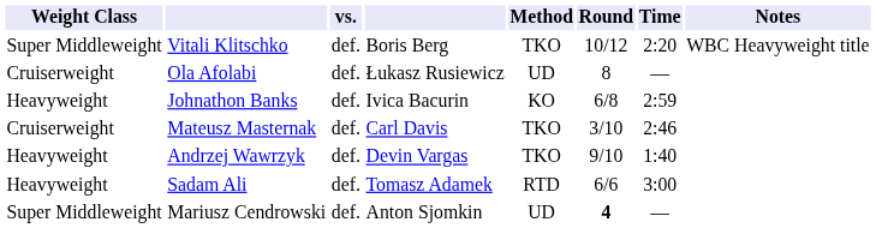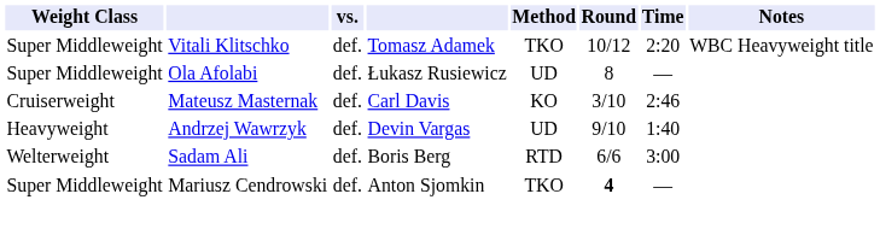 <table class="toccolours" style="font-size: 85%;">
 <tr>
 <th style="background:#e6e8fa; color:#000; text-align:center;">Weight Class</th>
 <th style="background:#e6e8fa; color:#000; text-align:center;"></th>
 <th style="background:#e6e8fa; color:#000; text-align:center;">vs.</th>
 <th style="background:#e6e8fa; color:#000; text-align:center;"></th>
 <th style="background:#e6e8fa; color:#000; text-align:center;">Method</th>
 <th style="background:#e6e8fa; color:#000; text-align:center;">Round</th>
 <th style="background:#e6e8fa; color:#000; text-align:center;">Time</th>
 <th style="background:#e6e8fa; color:#000; text-align:center;">Notes</th>
 </tr>
 <tr>
 <td>Super Middleweight</td>
 <td> <a href='#'>Vitali Klitschko</a></td>
 <td>def.</td>
-<td> Boris Berg</td>
+<td> <a href='#'>Tomasz Adamek</a></td>
 <td align=center>TKO</td>
 <td align=center>10/12</td>
 <td align=center>2:20</td>
 <td>WBC Heavyweight title</td>
 <td></td>
 </tr>
 <tr>
-<td>Cruiserweight</td>
+<td>Super Middleweight</td>
 <td> <a href='#'>Ola Afolabi</a></td>
 <td>def.</td>
 <td> Łukasz Rusiewicz</td>
 <td align=center>UD</td>
 <td align=center>8</td>
 <td align=center>—</td>
 <td></td>
 <td></td>
 <td></td>
 </tr>
 <tr>
-<td>Heavyweight</td>
-<td> <a href='#'>Johnathon Banks</a></td>
-<td>def.</td>
-<td> Ivica Bacurin</td>
-<td align=center>KO</td>
-<td align=center>6/8</td>
-<td align=center>2:59</td>
-<td></td>
-<td></td>
-<td></td>
-<td></td>
-</tr>
-<tr>
 <td>Cruiserweight</td>
 <td> <a href='#'>Mateusz Masternak</a></td>
 <td>def.</td>
 <td> <a href='#'>Carl Davis</a></td>
-<td align=center>TKO</td>
+<td align=center>KO</td>
 <td align=center>3/10</td>
 <td align=center>2:46</td>
 <td></td>
 <td></td>
 <td></td>
 <td></td>
 </tr>
 <tr>
 <td>Heavyweight</td>
 <td> <a href='#'>Andrzej Wawrzyk</a></td>
 <td>def.</td>
 <td> <a href='#'>Devin Vargas</a></td>
-<td align=center>TKO</td>
+<td align=center>UD</td>
 <td align=center>9/10</td>
 <td align=center>1:40</td>
 <td></td>
 </tr>
 <tr>
-<td>Heavyweight</td>
+<td>Welterweight</td>
 <td> <a href='#'>Sadam Ali</a></td>
 <td>def.</td>
-<td> <a href='#'>Tomasz Adamek</a></td>
+<td> Boris Berg</td>
 <td align=center>RTD</td>
 <td align=center>6/6</td>
 <td align=center>3:00</td>
 <td></td>
 </tr>
 <tr>
 <td>Super Middleweight</td>
 <td> Mariusz Cendrowski</td>
 <td>def.</td>
 <td> Anton Sjomkin</td>
-<td align=center>UD</td>
+<td align=center>TKO</td>
 <td align=center><strong>4</strong></td>
 <td align=center>—</td>
 <td></td>
 </tr>
 <tr>
 </tr>
 </table>
